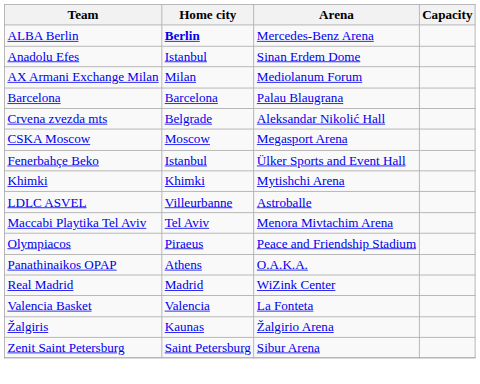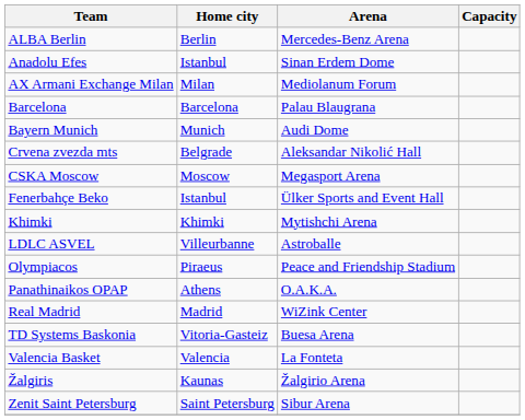 <table class="wikitable sortable">
 <tr>
 <th>Team</th>
 <th>Home city</th>
 <th>Arena</th>
 <th>Capacity</th>
 </tr>
 <tr>
 <td> <a href='#'>ALBA Berlin</a></td>
-<td><strong><a href='#'>Berlin</a></strong></td>
+<td><a href='#'>Berlin</a></td>
 <td><a href='#'>Mercedes-Benz Arena</a></td>
 <td style="text-align:center"></td>
 </tr>
 <tr>
 <td> <a href='#'>Anadolu Efes</a></td>
 <td><a href='#'>Istanbul</a></td>
 <td><a href='#'>Sinan Erdem Dome</a></td>
 <td style="text-align:center"></td>
 </tr>
 <tr>
 <td rowspan> <a href='#'>AX Armani Exchange Milan</a></td>
 <td rowspan><a href='#'>Milan</a></td>
 <td><a href='#'>Mediolanum Forum</a></td>
 <td style="text-align:center"></td>
 </tr>
 <tr>
 <td> <a href='#'>Barcelona</a></td>
 <td><a href='#'>Barcelona</a></td>
 <td><a href='#'>Palau Blaugrana</a></td>
+<td style="text-align:center"></td>
+</tr>
+<tr>
+<td> <a href='#'>Bayern Munich</a></td>
+<td><a href='#'>Munich</a></td>
+<td><a href='#'>Audi Dome</a></td>
 <td style="text-align:center"></td>
 </tr>
 <tr>
 <td> <a href='#'>Crvena zvezda mts</a></td>
 <td><a href='#'>Belgrade</a></td>
 <td><a href='#'>Aleksandar Nikolić Hall</a></td>
 <td style="text-align:center"></td>
 </tr>
 <tr>
 <td> <a href='#'>CSKA Moscow</a></td>
 <td><a href='#'>Moscow</a></td>
 <td><a href='#'>Megasport Arena</a></td>
 <td style="text-align:center"></td>
 </tr>
 <tr>
 <td> <a href='#'>Fenerbahçe Beko</a></td>
 <td><a href='#'>Istanbul</a></td>
 <td><a href='#'>Ülker Sports and Event Hall</a></td>
 <td style="text-align:center"></td>
 </tr>
 <tr>
 <td> <a href='#'>Khimki</a></td>
 <td><a href='#'>Khimki</a></td>
 <td><a href='#'>Mytishchi Arena</a></td>
 <td style="text-align:center"></td>
 </tr>
 <tr>
 <td> <a href='#'>LDLC ASVEL</a></td>
 <td><a href='#'>Villeurbanne</a></td>
 <td><a href='#'>Astroballe</a></td>
 <td style="text-align:center"></td>
 </tr>
 <tr>
-<td> <a href='#'>Maccabi Playtika Tel Aviv</a></td>
-<td><a href='#'>Tel Aviv</a></td>
-<td><a href='#'>Menora Mivtachim Arena</a></td>
-<td style="text-align:center"></td>
-</tr>
-<tr>
 <td> <a href='#'>Olympiacos</a></td>
 <td><a href='#'>Piraeus</a></td>
 <td><a href='#'>Peace and Friendship Stadium</a></td>
 <td style="text-align:center"></td>
 </tr>
 <tr>
 <td> <a href='#'>Panathinaikos OPAP</a></td>
 <td><a href='#'>Athens</a></td>
 <td><a href='#'>O.A.K.A.</a></td>
 <td style="text-align:center"></td>
 </tr>
 <tr>
 <td> <a href='#'>Real Madrid</a></td>
 <td><a href='#'>Madrid</a></td>
 <td><a href='#'>WiZink Center</a></td>
+<td style="text-align:center"></td>
+</tr>
+<tr>
+<td> <a href='#'>TD Systems Baskonia</a></td>
+<td><a href='#'>Vitoria-Gasteiz</a></td>
+<td><a href='#'>Buesa Arena</a></td>
 <td style="text-align:center"></td>
 </tr>
 <tr>
 <td> <a href='#'>Valencia Basket</a></td>
 <td><a href='#'>Valencia</a></td>
 <td><a href='#'>La Fonteta</a></td>
 <td style="text-align:center"></td>
 </tr>
 <tr>
 <td> <a href='#'>Žalgiris</a></td>
 <td><a href='#'>Kaunas</a></td>
 <td><a href='#'>Žalgirio Arena</a></td>
 <td style="text-align:center"></td>
 </tr>
 <tr>
 <td> <a href='#'>Zenit Saint Petersburg</a></td>
 <td><a href='#'>Saint Petersburg</a></td>
 <td><a href='#'>Sibur Arena</a></td>
 <td style="text-align:center"></td>
 </tr>
 <tr>
 </tr>
 </table>
